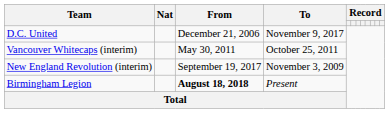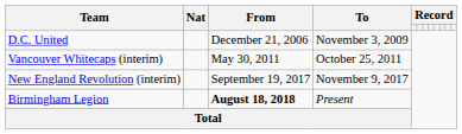 <table class="wikitable" style="text-align: center">
 <tr>
 <th rowspan="2">Team</th>
 <th rowspan="2">Nat</th>
 <th rowspan="2">From</th>
 <th rowspan="2">To</th>
 <th colspan="8">Record</th>
 </tr>
 <tr>
 <th></th>
 <th></th>
 <th></th>
 <th></th>
 <th></th>
 <th></th>
 <th></th>
 <th></th>
 </tr>
 <tr>
 <td align=left><a href='#'>D.C. United</a></td>
 <td></td>
 <td align=left>December 21, 2006</td>
-<td align=left>November 9, 2017<br></td>
+<td align=left>November 3, 2009<br></td>
 </tr>
 <tr>
 <td align=left><a href='#'>Vancouver Whitecaps</a> (interim)</td>
 <td></td>
 <td align=left>May 30, 2011</td>
 <td align=left>October 25, 2011<br></td>
 </tr>
 <tr>
 <td align=left><a href='#'>New England Revolution</a> (interim)</td>
 <td></td>
 <td align=left>September 19, 2017</td>
-<td align=left>November 3, 2009<br></td>
+<td align=left>November 9, 2017<br></td>
 </tr>
 <tr>
 <td align=left><a href='#'>Birmingham Legion</a></td>
 <td></td>
 <td align=left><strong>August 18, 2018</strong></td>
 <td align=left><em>Present</em><br></td>
 </tr>
 <tr>
 <th colspan="4">Total<br></th>
 </tr>
 </table>
